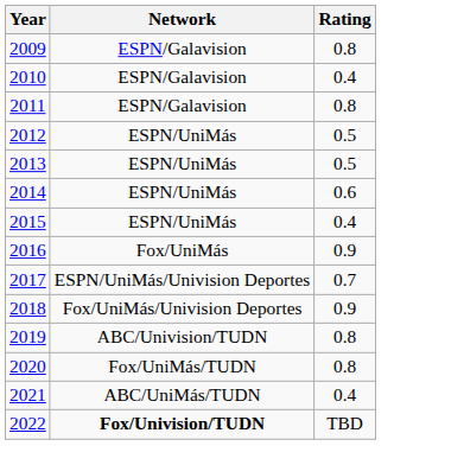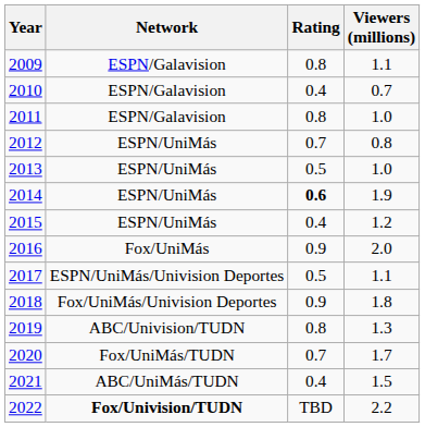 <table class="wikitable sortable" style="text-align: center;">
 <tr>
 <th>Year</th>
 <th>Network</th>
 <th>Rating</th>
+<th>Viewers <br> (millions)</th>
 </tr>
 <tr>
 <td><a href='#'>2009</a></td>
 <td><a href='#'>ESPN</a>/Galavision</td>
 <td>0.8</td>
+<td>1.1</td>
 </tr>
 <tr>
 <td><a href='#'>2010</a></td>
 <td>ESPN/Galavision</td>
 <td>0.4</td>
+<td>0.7</td>
 </tr>
 <tr>
 <td><a href='#'>2011</a></td>
 <td>ESPN/Galavision</td>
 <td>0.8</td>
+<td>1.0</td>
 </tr>
 <tr>
 <td><a href='#'>2012</a></td>
 <td>ESPN/UniMás</td>
-<td>0.5</td>
+<td>0.7</td>
+<td>0.8</td>
 </tr>
 <tr>
 <td><a href='#'>2013</a></td>
 <td>ESPN/UniMás</td>
 <td>0.5</td>
+<td>1.0</td>
 </tr>
 <tr>
 <td><a href='#'>2014</a></td>
 <td>ESPN/UniMás</td>
-<td>0.6</td>
+<td><strong>0.6</strong></td>
+<td>1.9</td>
 </tr>
 <tr>
 <td><a href='#'>2015</a></td>
 <td>ESPN/UniMás</td>
 <td>0.4</td>
+<td>1.2</td>
 </tr>
 <tr>
 <td><a href='#'>2016</a></td>
 <td>Fox/UniMás</td>
 <td>0.9</td>
+<td>2.0</td>
 </tr>
 <tr>
 <td><a href='#'>2017</a></td>
 <td>ESPN/UniMás/Univision Deportes</td>
-<td>0.7</td>
+<td>0.5</td>
+<td>1.1</td>
 </tr>
 <tr>
 <td><a href='#'>2018</a></td>
 <td>Fox/UniMás/Univision Deportes</td>
 <td>0.9</td>
+<td>1.8</td>
 </tr>
 <tr>
 <td><a href='#'>2019</a></td>
 <td>ABC/Univision/TUDN</td>
 <td>0.8</td>
+<td>1.3</td>
 </tr>
 <tr>
 <td><a href='#'>2020</a></td>
 <td>Fox/UniMás/TUDN</td>
-<td>0.8</td>
+<td>0.7</td>
+<td>1.7</td>
 </tr>
 <tr>
 <td><a href='#'>2021</a></td>
 <td>ABC/UniMás/TUDN</td>
 <td>0.4</td>
+<td>1.5</td>
 </tr>
 <tr>
 <td><a href='#'>2022</a></td>
 <td><strong>Fox/Univision/TUDN</strong></td>
 <td>TBD</td>
+<td>2.2</td>
 </tr>
 </table>
